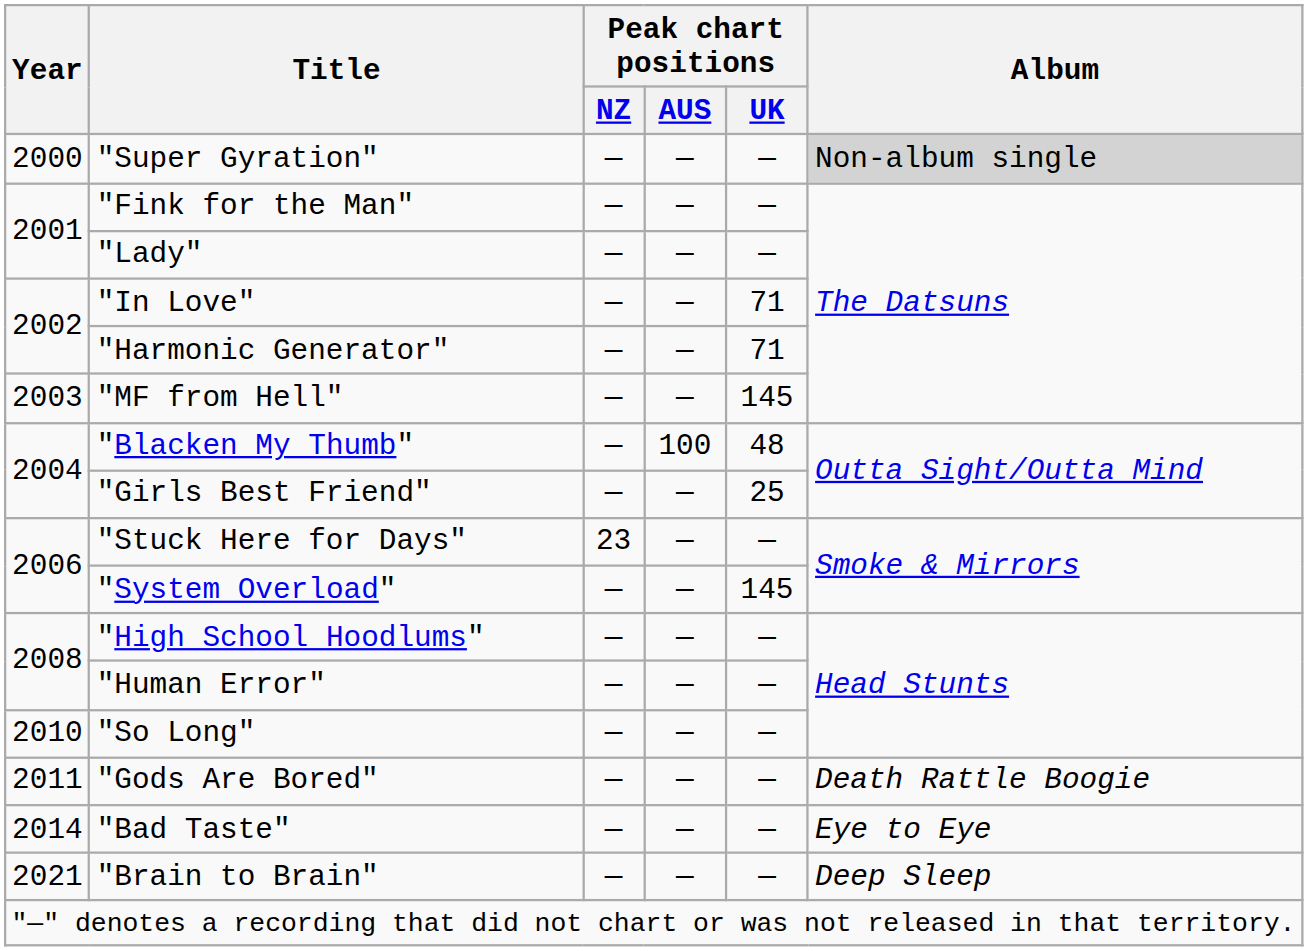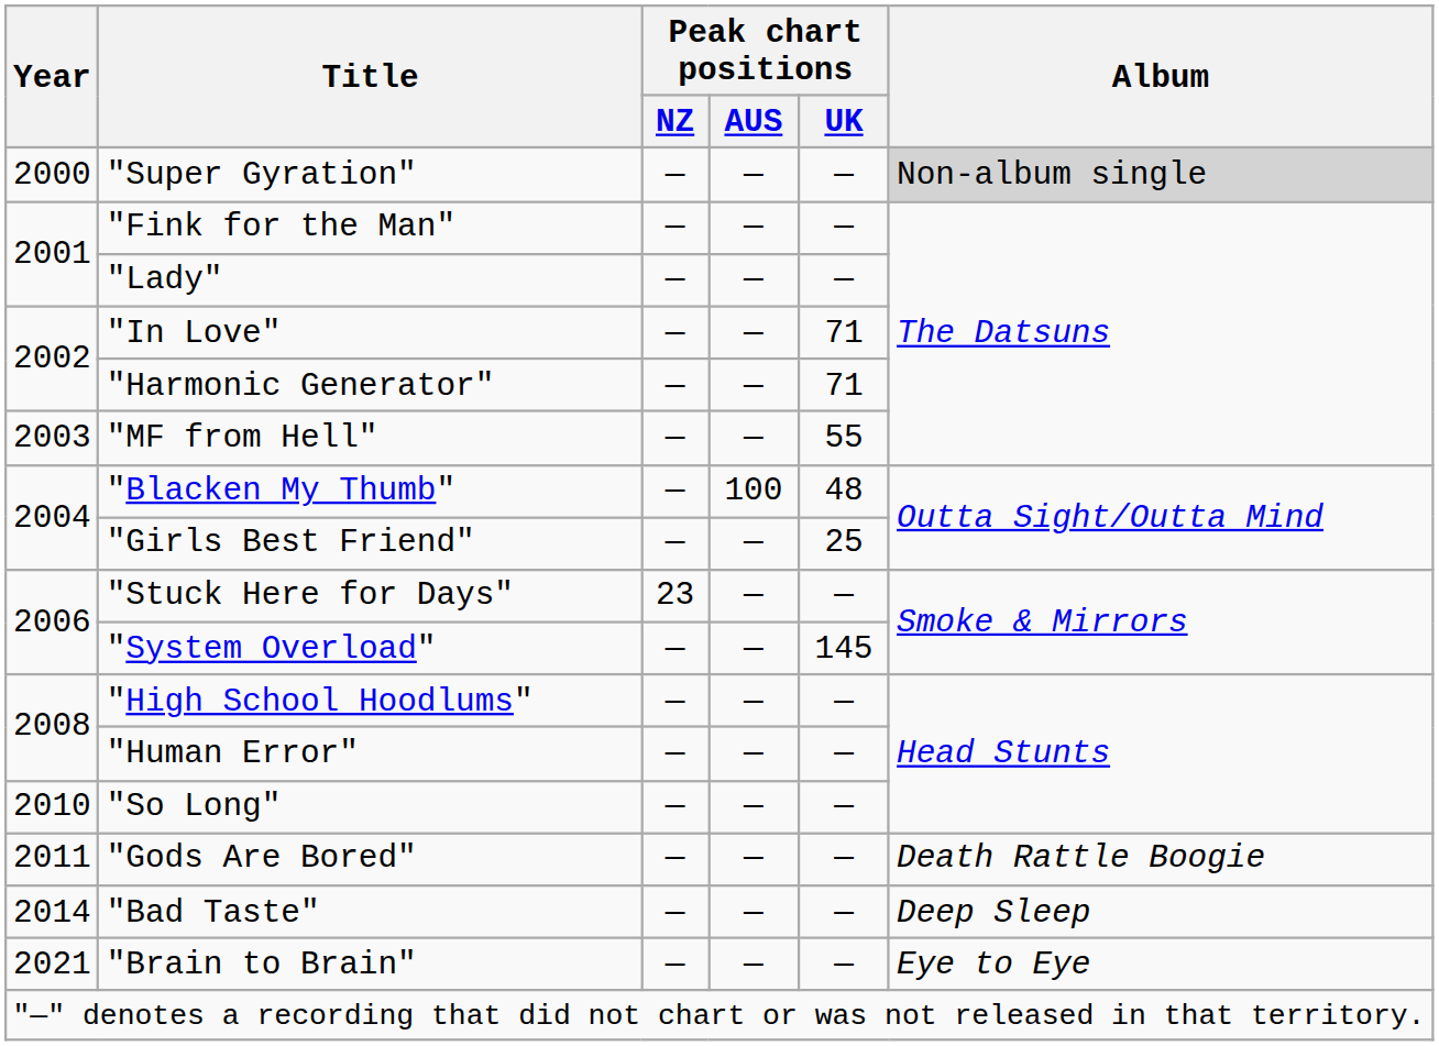 <table class="wikitable plainrowheaders">
 <tr>
 <th rowspan="2"  width="1em">Year</th>
 <th rowspan="2">Title</th>
 <th colspan="3" width="3em">Peak chart positions</th>
 <th rowspan="2">Album</th>
 </tr>
 <tr>
 <th><a href='#'>NZ</a><br></th>
 <th><a href='#'>AUS</a></th>
 <th><a href='#'>UK</a><br></th>
 </tr>
 <tr>
 <td>2000</td>
 <td>"Super Gyration"</td>
 <td align="center">—</td>
 <td align="center">—</td>
 <td align="center">—</td>
 <td style="background: lightgrey;">Non-album single</td>
 </tr>
 <tr>
 <td rowspan=2>2001</td>
 <td>"Fink for the Man"</td>
 <td align="center">—</td>
 <td align="center">—</td>
 <td align="center">—</td>
 <td rowspan=5><em><a href='#'>The Datsuns</a></em></td>
 </tr>
 <tr>
 <td>"Lady"</td>
 <td align="center">—</td>
 <td align="center">—</td>
 <td align="center">—</td>
 </tr>
 <tr>
 <td rowspan=2>2002</td>
 <td>"In Love"</td>
 <td align="center">—</td>
 <td align="center">—</td>
 <td align="center">71</td>
 </tr>
 <tr>
 <td>"Harmonic Generator"</td>
 <td align="center">—</td>
 <td align="center">—</td>
 <td align="center">71</td>
 </tr>
 <tr>
 <td>2003</td>
 <td>"MF from Hell"</td>
 <td align="center">—</td>
 <td align="center">—</td>
-<td align="center">145</td>
+<td align="center">55</td>
 </tr>
 <tr>
 <td rowspan=2>2004</td>
 <td>"<a href='#'>Blacken My Thumb</a>"</td>
 <td align="center">—</td>
 <td align="center">100</td>
 <td align="center">48</td>
 <td rowspan=2><em><a href='#'>Outta Sight/Outta Mind</a></em></td>
 </tr>
 <tr>
 <td>"Girls Best Friend"</td>
 <td align="center">—</td>
 <td align="center">—</td>
 <td align="center">25</td>
 </tr>
 <tr>
 <td rowspan=2>2006</td>
 <td>"Stuck Here for Days"</td>
 <td align="center">23</td>
 <td align="center">—</td>
 <td align="center">—</td>
 <td rowspan=2><em><a href='#'>Smoke & Mirrors</a></em></td>
 </tr>
 <tr>
 <td>"<a href='#'>System Overload</a>"</td>
 <td align="center">—</td>
 <td align="center">—</td>
 <td align="center">145</td>
 </tr>
 <tr>
 <td rowspan=2>2008</td>
 <td>"<a href='#'>High School Hoodlums</a>"</td>
 <td align="center">—</td>
 <td align="center">—</td>
 <td align="center">—</td>
 <td rowspan=3><em><a href='#'>Head Stunts</a></em></td>
 </tr>
 <tr>
 <td>"Human Error"</td>
 <td align="center">—</td>
 <td align="center">—</td>
 <td align="center">—</td>
 </tr>
 <tr>
 <td>2010</td>
 <td>"So Long"</td>
 <td align="center">—</td>
 <td align="center">—</td>
 <td align="center">—</td>
 </tr>
 <tr>
 <td>2011</td>
 <td>"Gods Are Bored"</td>
 <td align="center">—</td>
 <td align="center">—</td>
 <td align="center">—</td>
 <td><em>Death Rattle Boogie</em></td>
 </tr>
 <tr>
 <td>2014</td>
 <td>"Bad Taste"</td>
 <td align="center">—</td>
 <td align="center">—</td>
 <td align="center">—</td>
-<td><em>Eye to Eye</em></td>
+<td><em>Deep Sleep</em></td>
 </tr>
 <tr>
 <td>2021</td>
 <td>"Brain to Brain"</td>
 <td align="center">—</td>
 <td align="center">—</td>
 <td align="center">—</td>
-<td><em>Deep Sleep</em></td>
+<td><em>Eye to Eye</em></td>
 </tr>
 <tr>
 <td colspan="6" style="font-size:90%" align="center">"—" denotes a recording that did not chart or was not released in that territory.</td>
 </tr>
 </table>
